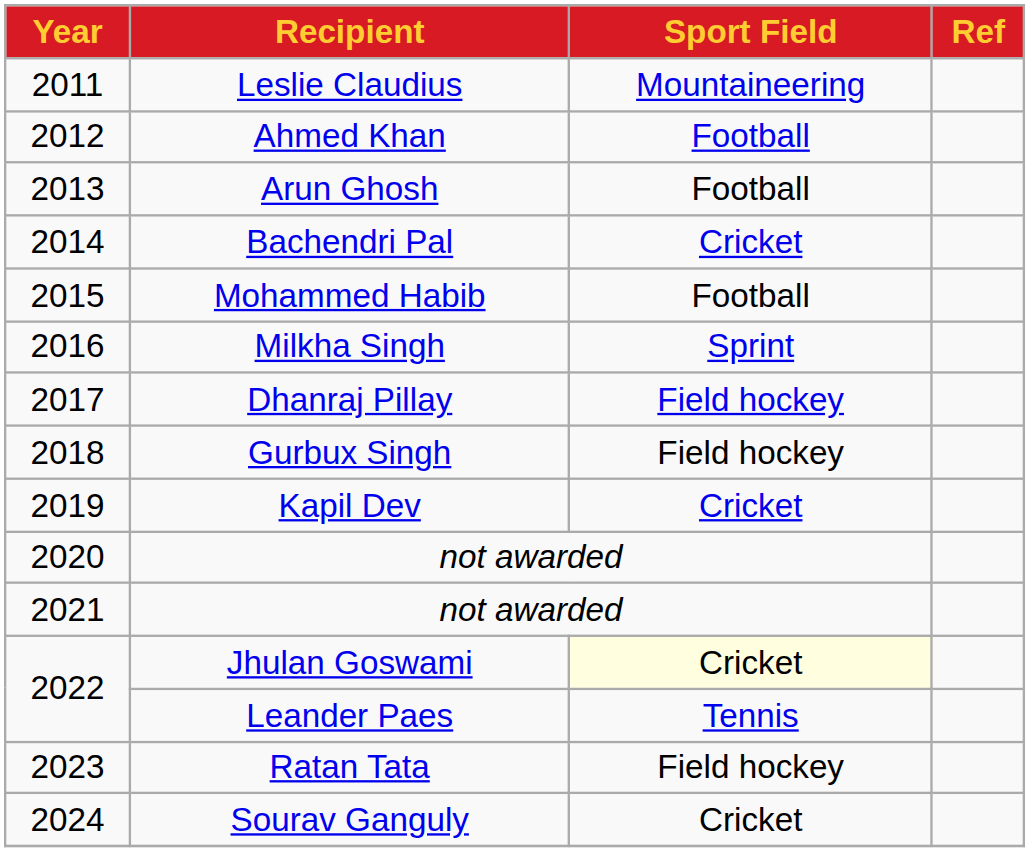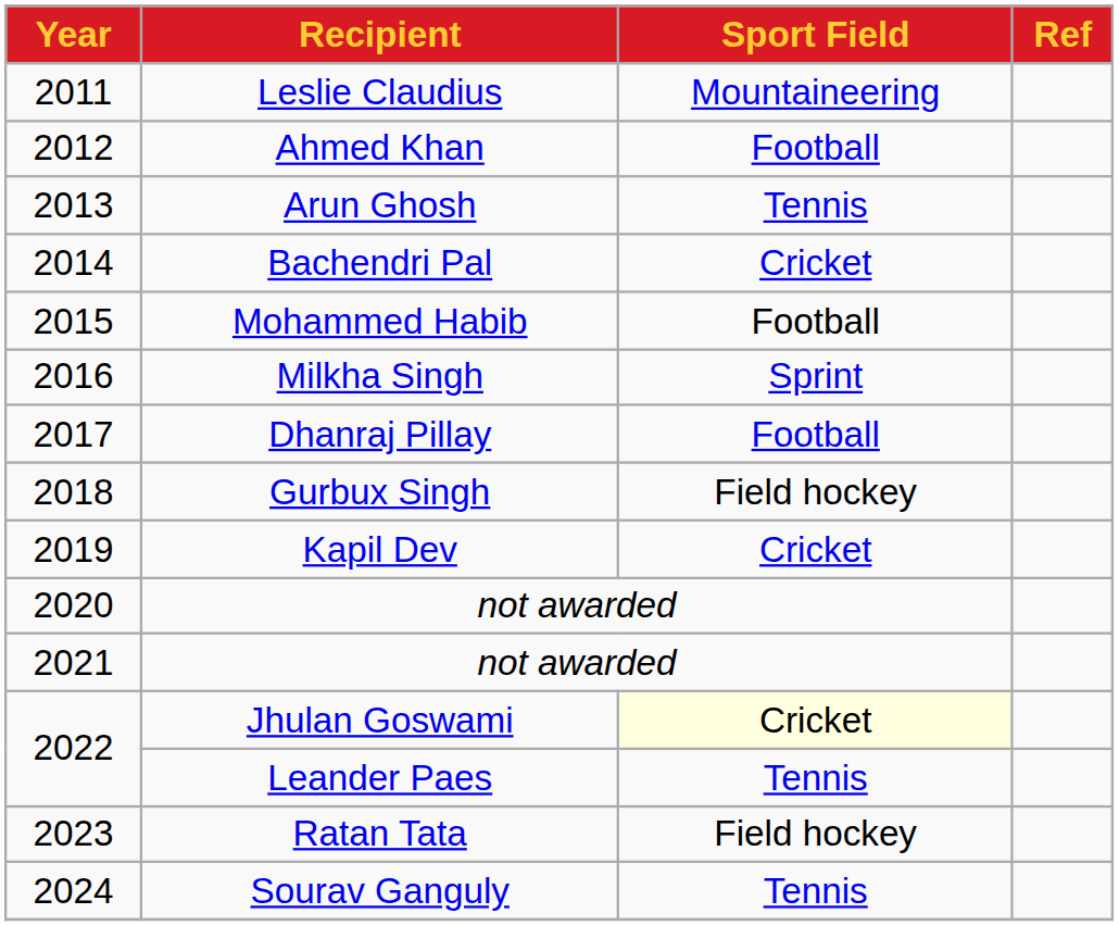 <table class="wikitable" style="text-align:center; font-size:90%; width:35%;">
 <tr>
 <th style="background:#d71a23; color:#ffcd31; text-align:center; width:3%;">Year</th>
 <th style="background:#d71a23; color:#ffcd31; text-align:center; width:20%;">Recipient</th>
 <th style="background:#d71a23; color:#ffcd31; text-align:center; width:10%;">Sport Field</th>
 <th style="background:#d71a23; color:#ffcd31; text-align:center; width:2%;">Ref</th>
 </tr>
 <tr>
 <td>2011</td>
 <td><a href='#'>Leslie Claudius</a></td>
 <td><a href='#'>Mountaineering</a></td>
 <td></td>
 </tr>
 <tr>
 <td>2012</td>
 <td><a href='#'>Ahmed Khan</a></td>
 <td><a href='#'>Football</a></td>
 <td></td>
 </tr>
 <tr>
 <td>2013</td>
 <td><a href='#'>Arun Ghosh</a></td>
-<td>Football</td>
+<td><a href='#'>Tennis</a></td>
 <td></td>
 </tr>
 <tr>
 <td>2014</td>
 <td><a href='#'>Bachendri Pal</a></td>
 <td><a href='#'>Cricket</a></td>
 <td></td>
 </tr>
 <tr>
 <td>2015</td>
 <td><a href='#'>Mohammed Habib</a></td>
 <td>Football</td>
 <td></td>
 </tr>
 <tr>
 <td>2016</td>
 <td><a href='#'>Milkha Singh</a></td>
 <td><a href='#'>Sprint</a></td>
 <td></td>
 </tr>
 <tr>
 <td>2017</td>
 <td><a href='#'>Dhanraj Pillay</a></td>
-<td><a href='#'>Field hockey</a></td>
+<td><a href='#'>Football</a></td>
 <td></td>
 </tr>
 <tr>
 <td>2018</td>
 <td><a href='#'>Gurbux Singh</a></td>
 <td>Field hockey</td>
 <td></td>
 </tr>
 <tr>
 <td>2019</td>
 <td><a href='#'>Kapil Dev</a></td>
 <td><a href='#'>Cricket</a></td>
 <td></td>
 </tr>
 <tr>
 <td>2020</td>
 <td colspan="2"><em>not awarded</em></td>
 <td></td>
 </tr>
 <tr>
 <td>2021</td>
 <td colspan="2"><em>not awarded</em></td>
 <td></td>
 </tr>
 <tr>
 <td rowspan=2>2022</td>
 <td><a href='#'>Jhulan Goswami</a></td>
 <td style="background: lightyellow;">Cricket</td>
 <td></td>
 </tr>
 <tr>
 <td><a href='#'>Leander Paes</a></td>
 <td><a href='#'>Tennis</a></td>
 <td></td>
 </tr>
 <tr>
 <td rowspan=1>2023</td>
 <td><a href='#'>Ratan Tata</a></td>
 <td>Field hockey</td>
 <td></td>
 </tr>
 <tr>
 <td rowspan=1>2024</td>
 <td><a href='#'>Sourav Ganguly</a></td>
-<td>Cricket</td>
+<td><a href='#'>Tennis</a></td>
 <td></td>
 </tr>
 <tr>
 </tr>
 </table>
